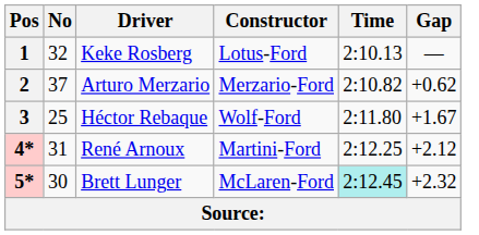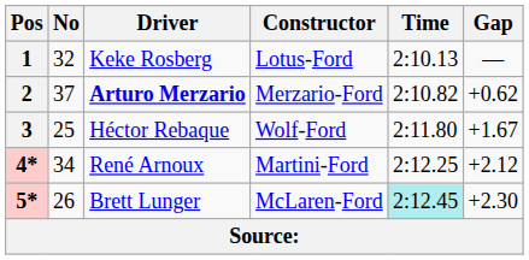 <table class="wikitable sortable" style="font-size:95%;">
 <tr>
 <th>Pos</th>
 <th>No</th>
 <th class="unsortable">Driver</th>
 <th class="unsortable">Constructor</th>
 <th>Time</th>
 <th class="unsortable">Gap</th>
 </tr>
 <tr>
 <th>1</th>
 <td>32</td>
 <td> <a href='#'>Keke Rosberg</a></td>
 <td><a href='#'>Lotus</a>-<a href='#'>Ford</a></td>
 <td>2:10.13</td>
 <td align="center">—</td>
 </tr>
 <tr>
 <th>2</th>
 <td>37</td>
-<td> <a href='#'>Arturo Merzario</a></td>
+<td><strong> <a href='#'>Arturo Merzario</a></strong></td>
 <td><a href='#'>Merzario</a>-<a href='#'>Ford</a></td>
 <td>2:10.82</td>
 <td>+0.62</td>
 </tr>
 <tr>
 <th>3</th>
 <td>25</td>
 <td> <a href='#'>Héctor Rebaque</a></td>
 <td><a href='#'>Wolf</a>-<a href='#'>Ford</a></td>
 <td>2:11.80</td>
 <td>+1.67</td>
 </tr>
 <tr>
 <th style="background:#ffcccc;">4*</th>
-<td>31</td>
+<td>34</td>
 <td> <a href='#'>René Arnoux</a></td>
 <td><a href='#'>Martini</a>-<a href='#'>Ford</a></td>
 <td>2:12.25</td>
 <td>+2.12</td>
 </tr>
 <tr>
 <th style="background:#ffcccc;">5*</th>
-<td>30</td>
+<td>26</td>
 <td> <a href='#'>Brett Lunger</a></td>
 <td><a href='#'>McLaren</a>-<a href='#'>Ford</a></td>
 <td style="background: paleturquoise;">2:12.45</td>
-<td>+2.32</td>
+<td>+2.30</td>
 </tr>
 <tr>
 <th colspan="6">Source:</th>
 </tr>
 </table>
